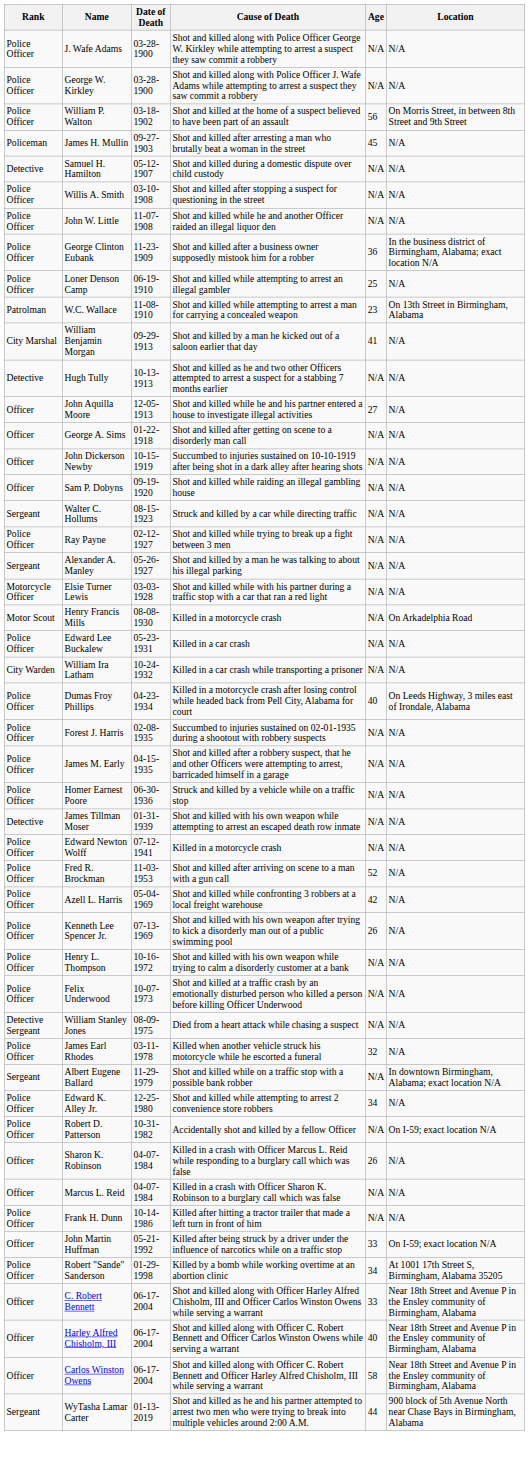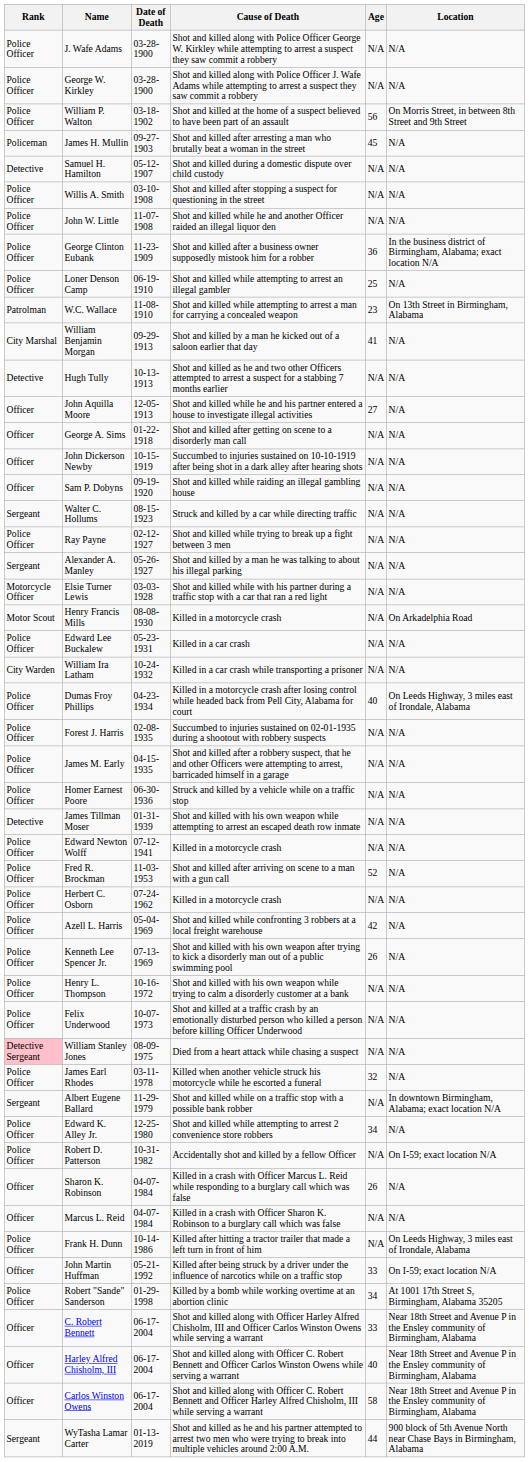 <table class="wikitable">
 <tr>
 <th>Rank</th>
 <th>Name</th>
 <th>Date of Death</th>
 <th>Cause of Death</th>
 <th>Age</th>
 <th>Location</th>
 </tr>
 <tr>
 <td>Police Officer</td>
 <td>J. Wafe Adams</td>
 <td>03-28-1900</td>
 <td>Shot and killed along with Police Officer George W. Kirkley while attempting to arrest a suspect they saw commit a robbery</td>
 <td>N/A</td>
 <td>N/A</td>
 </tr>
 <tr>
 <td>Police Officer</td>
 <td>George W. Kirkley</td>
 <td>03-28-1900</td>
 <td>Shot and killed along with Police Officer J. Wafe Adams while attempting to arrest a suspect they saw commit a robbery</td>
 <td>N/A</td>
 <td>N/A</td>
 </tr>
 <tr>
 <td>Police Officer</td>
 <td>William P. Walton</td>
 <td>03-18-1902</td>
 <td>Shot and killed at the home of a suspect believed to have been part of an assault</td>
 <td>56</td>
 <td>On Morris Street, in between 8th Street and 9th Street</td>
 </tr>
 <tr>
 <td>Policeman</td>
 <td>James H. Mullin</td>
 <td>09-27-1903</td>
 <td>Shot and killed after arresting a man who brutally beat a woman in the street</td>
 <td>45</td>
 <td>N/A</td>
 </tr>
 <tr>
 <td>Detective</td>
 <td>Samuel H. Hamilton</td>
 <td>05-12-1907</td>
 <td>Shot and killed during a domestic dispute over child custody</td>
 <td>N/A</td>
 <td>N/A</td>
 </tr>
 <tr>
 <td>Police Officer</td>
 <td>Willis A. Smith</td>
 <td>03-10-1908</td>
 <td>Shot and killed after stopping a suspect for questioning in the street</td>
 <td>N/A</td>
 <td>N/A</td>
 </tr>
 <tr>
 <td>Police Officer</td>
 <td>John W. Little</td>
 <td>11-07-1908</td>
 <td>Shot and killed while he and another Officer raided an illegal liquor den</td>
 <td>N/A</td>
 <td>N/A</td>
 </tr>
 <tr>
 <td>Police Officer</td>
 <td>George Clinton Eubank</td>
 <td>11-23-1909</td>
 <td>Shot and killed after a business owner supposedly mistook him for a robber</td>
 <td>36</td>
 <td>In the business district of Birmingham, Alabama; exact location N/A</td>
 </tr>
 <tr>
 <td>Police Officer</td>
 <td>Loner Denson Camp</td>
 <td>06-19-1910</td>
 <td>Shot and killed while attempting to arrest an illegal gambler</td>
 <td>25</td>
 <td>N/A</td>
 </tr>
 <tr>
 <td>Patrolman</td>
 <td>W.C. Wallace</td>
 <td>11-08-1910</td>
 <td>Shot and killed while attempting to arrest a man for carrying a concealed weapon</td>
 <td>23</td>
 <td>On 13th Street in Birmingham, Alabama</td>
 </tr>
 <tr>
 <td>City Marshal</td>
 <td>William Benjamin Morgan</td>
 <td>09-29-1913</td>
 <td>Shot and killed by a man he kicked out of a saloon earlier that day</td>
 <td>41</td>
 <td>N/A</td>
 </tr>
 <tr>
 <td>Detective</td>
 <td>Hugh Tully</td>
 <td>10-13-1913</td>
 <td>Shot and killed as he and two other Officers attempted to arrest a suspect for a stabbing 7 months earlier</td>
 <td>N/A</td>
 <td>N/A</td>
 </tr>
 <tr>
 <td>Officer</td>
 <td>John Aquilla Moore</td>
 <td>12-05-1913</td>
 <td>Shot and killed while he and his partner entered a house to investigate illegal activities</td>
 <td>27</td>
 <td>N/A</td>
 </tr>
 <tr>
 <td>Officer</td>
 <td>George A. Sims</td>
 <td>01-22-1918</td>
 <td>Shot and killed after getting on scene to a disorderly man call</td>
 <td>N/A</td>
 <td>N/A</td>
 </tr>
 <tr>
 <td>Officer</td>
 <td>John Dickerson Newby</td>
 <td>10-15-1919</td>
 <td>Succumbed to injuries sustained on 10-10-1919 after being shot in a dark alley after hearing shots</td>
 <td>N/A</td>
 <td>N/A</td>
 </tr>
 <tr>
 <td>Officer</td>
 <td>Sam P. Dobyns</td>
 <td>09-19-1920</td>
 <td>Shot and killed while raiding an illegal gambling house</td>
 <td>N/A</td>
 <td>N/A</td>
 </tr>
 <tr>
 <td>Sergeant</td>
 <td>Walter C. Hollums</td>
 <td>08-15-1923</td>
 <td>Struck and killed by a car while directing traffic</td>
 <td>N/A</td>
 <td>N/A</td>
 </tr>
 <tr>
 <td>Police Officer</td>
 <td>Ray Payne</td>
 <td>02-12-1927</td>
 <td>Shot and killed while trying to break up a fight between 3 men</td>
 <td>N/A</td>
 <td>N/A</td>
 </tr>
 <tr>
 <td>Sergeant</td>
 <td>Alexander A. Manley</td>
 <td>05-26-1927</td>
 <td>Shot and killed by a man he was talking to about his illegal parking</td>
 <td>N/A</td>
 <td>N/A</td>
 </tr>
 <tr>
 <td>Motorcycle Officer</td>
 <td>Elsie Turner Lewis</td>
 <td>03-03-1928</td>
 <td>Shot and killed while with his partner during a traffic stop with a car that ran a red light</td>
 <td>N/A</td>
 <td>N/A</td>
 </tr>
 <tr>
 <td>Motor Scout</td>
 <td>Henry Francis Mills</td>
 <td>08-08-1930</td>
 <td>Killed in a motorcycle crash</td>
 <td>N/A</td>
 <td>On Arkadelphia Road</td>
 </tr>
 <tr>
 <td>Police Officer</td>
 <td>Edward Lee Buckalew</td>
 <td>05-23-1931</td>
 <td>Killed in a car crash</td>
 <td>N/A</td>
 <td>N/A</td>
 </tr>
 <tr>
 <td>City Warden</td>
 <td>William Ira Latham</td>
 <td>10-24-1932</td>
 <td>Killed in a car crash while transporting a prisoner</td>
 <td>N/A</td>
 <td>N/A</td>
 </tr>
 <tr>
 <td>Police Officer</td>
 <td>Dumas Froy Phillips</td>
 <td>04-23-1934</td>
 <td>Killed in a motorcycle crash after losing control while headed back from Pell City, Alabama for court</td>
 <td>40</td>
 <td>On Leeds Highway, 3 miles east of Irondale, Alabama</td>
 </tr>
 <tr>
 <td>Police Officer</td>
 <td>Forest J. Harris</td>
 <td>02-08-1935</td>
 <td>Succumbed to injuries sustained on 02-01-1935 during a shootout with robbery suspects</td>
 <td>N/A</td>
 <td>N/A</td>
 </tr>
 <tr>
 <td>Police Officer</td>
 <td>James M. Early</td>
 <td>04-15-1935</td>
 <td>Shot and killed after a robbery suspect, that he and other Officers were attempting to arrest, barricaded himself in a garage</td>
 <td>N/A</td>
 <td>N/A</td>
 </tr>
 <tr>
 <td>Police Officer</td>
 <td>Homer Earnest Poore</td>
 <td>06-30-1936</td>
 <td>Struck and killed by a vehicle while on a traffic stop</td>
 <td>N/A</td>
 <td>N/A</td>
 </tr>
 <tr>
 <td>Detective</td>
 <td>James Tillman Moser</td>
 <td>01-31-1939</td>
 <td>Shot and killed with his own weapon while attempting to arrest an escaped death row inmate</td>
 <td>N/A</td>
 <td>N/A</td>
 </tr>
 <tr>
 <td>Police Officer</td>
 <td>Edward Newton Wolff</td>
 <td>07-12-1941</td>
 <td>Killed in a motorcycle crash</td>
 <td>N/A</td>
 <td>N/A</td>
 </tr>
 <tr>
 <td>Police Officer</td>
 <td>Fred R. Brockman</td>
 <td>11-03-1953</td>
 <td>Shot and killed after arriving on scene to a man with a gun call</td>
 <td>52</td>
 <td>N/A</td>
 </tr>
 <tr>
 <td>Police Officer</td>
+<td>Herbert C. Osborn</td>
+<td>07-24-1962</td>
+<td>Killed in a motorcycle crash</td>
+<td>N/A</td>
+<td>N/A</td>
+</tr>
+<tr>
+<td>Police Officer</td>
 <td>Azell L. Harris</td>
 <td>05-04-1969</td>
 <td>Shot and killed while confronting 3 robbers at a local freight warehouse</td>
 <td>42</td>
 <td>N/A</td>
 </tr>
 <tr>
 <td>Police Officer</td>
 <td>Kenneth Lee Spencer Jr.</td>
 <td>07-13-1969</td>
 <td>Shot and killed with his own weapon after trying to kick a disorderly man out of a public swimming pool</td>
 <td>26</td>
 <td>N/A</td>
 </tr>
 <tr>
 <td>Police Officer</td>
 <td>Henry L. Thompson</td>
 <td>10-16-1972</td>
 <td>Shot and killed with his own weapon while trying to calm a disorderly customer at a bank</td>
 <td>N/A</td>
 <td>N/A</td>
 </tr>
 <tr>
 <td>Police Officer</td>
 <td>Felix Underwood</td>
 <td>10-07-1973</td>
 <td>Shot and killed at a traffic crash by an emotionally disturbed person who killed a person before killing Officer Underwood</td>
 <td>N/A</td>
 <td>N/A</td>
 </tr>
 <tr>
-<td>Detective Sergeant</td>
+<td style="background: pink;">Detective Sergeant</td>
 <td>William Stanley Jones</td>
 <td>08-09-1975</td>
 <td>Died from a heart attack while chasing a suspect</td>
 <td>N/A</td>
 <td>N/A</td>
 </tr>
 <tr>
 <td>Police Officer</td>
 <td>James Earl Rhodes</td>
 <td>03-11-1978</td>
 <td>Killed when another vehicle struck his motorcycle while he escorted a funeral</td>
 <td>32</td>
 <td>N/A</td>
 </tr>
 <tr>
 <td>Sergeant</td>
 <td>Albert Eugene Ballard</td>
 <td>11-29-1979</td>
 <td>Shot and killed while on a traffic stop with a possible bank robber</td>
 <td>N/A</td>
 <td>In downtown Birmingham, Alabama; exact location N/A</td>
 </tr>
 <tr>
 <td>Police Officer</td>
 <td>Edward K. Alley Jr.</td>
 <td>12-25-1980</td>
 <td>Shot and killed while attempting to arrest 2 convenience store robbers</td>
 <td>34</td>
 <td>N/A</td>
 </tr>
 <tr>
 <td>Police Officer</td>
 <td>Robert D. Patterson</td>
 <td>10-31-1982</td>
 <td>Accidentally shot and killed by a fellow Officer</td>
 <td>N/A</td>
 <td>On I-59; exact location N/A</td>
 </tr>
 <tr>
 <td>Officer</td>
 <td>Sharon K. Robinson</td>
 <td>04-07-1984</td>
 <td>Killed in a crash with Officer Marcus L. Reid while responding to a burglary call which was false</td>
 <td>26</td>
 <td>N/A</td>
 </tr>
 <tr>
 <td>Officer</td>
 <td>Marcus L. Reid</td>
 <td>04-07-1984</td>
 <td>Killed in a crash with Officer Sharon K. Robinson to a burglary call which was false</td>
 <td>N/A</td>
 <td>N/A</td>
 </tr>
 <tr>
 <td>Police Officer</td>
 <td>Frank H. Dunn</td>
 <td>10-14-1986</td>
 <td>Killed after hitting a tractor trailer that made a left turn in front of him</td>
 <td>N/A</td>
-<td>N/A</td>
+<td>On Leeds Highway, 3 miles east of Irondale, Alabama</td>
 </tr>
 <tr>
 <td>Officer</td>
 <td>John Martin Huffman</td>
 <td>05-21-1992</td>
 <td>Killed after being struck by a driver under the influence of narcotics while on a traffic stop</td>
 <td>33</td>
 <td>On I-59; exact location N/A</td>
 </tr>
 <tr>
 <td>Police Officer</td>
 <td>Robert "Sande" Sanderson</td>
 <td>01-29-1998</td>
 <td>Killed by a bomb while working overtime at an abortion clinic</td>
 <td>34</td>
 <td>At 1001 17th Street S, Birmingham, Alabama 35205</td>
 </tr>
 <tr>
 <td>Officer</td>
 <td><a href='#'>C. Robert Bennett</a></td>
 <td>06-17-2004</td>
 <td>Shot and killed along with Officer Harley Alfred Chisholm, III and Officer Carlos Winston Owens while serving a warrant</td>
 <td>33</td>
 <td>Near 18th Street and Avenue P in the Ensley community of Birmingham, Alabama</td>
 </tr>
 <tr>
 <td>Officer</td>
 <td><a href='#'>Harley Alfred Chisholm, III</a></td>
 <td>06-17-2004</td>
 <td>Shot and killed along with Officer C. Robert Bennett and Officer Carlos Winston Owens while serving a warrant</td>
 <td>40</td>
 <td>Near 18th Street and Avenue P in the Ensley community of Birmingham, Alabama</td>
 </tr>
 <tr>
 <td>Officer</td>
 <td><a href='#'>Carlos Winston Owens</a></td>
 <td>06-17-2004</td>
 <td>Shot and killed along with Officer C. Robert Bennett and Officer Harley Alfred Chisholm, III while serving a warrant</td>
 <td>58</td>
 <td>Near 18th Street and Avenue P in the Ensley community of Birmingham, Alabama</td>
 </tr>
 <tr>
 <td>Sergeant</td>
 <td>WyTasha Lamar Carter</td>
 <td>01-13-2019</td>
 <td>Shot and killed as he and his partner attempted to arrest two men who were trying to break into multiple vehicles around 2:00 A.M.</td>
 <td>44</td>
 <td>900 block of 5th Avenue North near Chase Bays in Birmingham, Alabama</td>
 </tr>
 </table>
